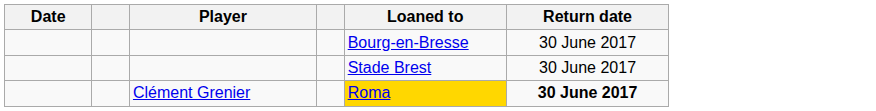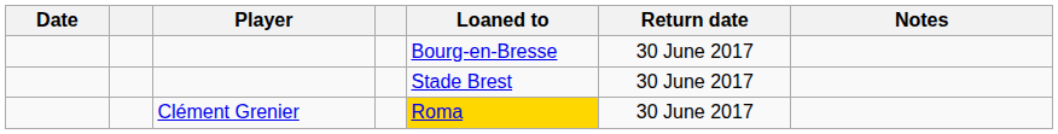 <table class="wikitable sortable">
 <tr>
 <th style="width:80px;">Date</th>
 <th style="width:30px;"></th>
 <th style="width:180px;">Player</th>
 <th style="width:20px;"></th>
 <th style="width:155px;">Loaned to</th>
 <th style="width:155px;" class="unsortable">Return date</th>
+<th style="width:215px;" class="unsortable">Notes</th>
 </tr>
 <tr>
 <td></td>
 <td align=center></td>
 <td> </td>
 <td align=center></td>
 <td> <a href='#'>Bourg-en-Bresse</a></td>
 <td align=center>30 June 2017</td>
+<td align=center></td>
 </tr>
 <tr>
 <td></td>
 <td align=center></td>
 <td> </td>
 <td align=center></td>
 <td> <a href='#'>Stade Brest</a></td>
 <td align=center>30 June 2017</td>
+<td align=center></td>
 </tr>
 <tr>
 <td></td>
 <td align=center></td>
 <td> <a href='#'>Clément Grenier</a></td>
 <td align=center></td>
 <td style="background: gold;"> <a href='#'>Roma</a></td>
-<td align=center><strong>30 June 2017</strong></td>
+<td align=center>30 June 2017</td>
+<td align=center></td>
 </tr>
 </table>
